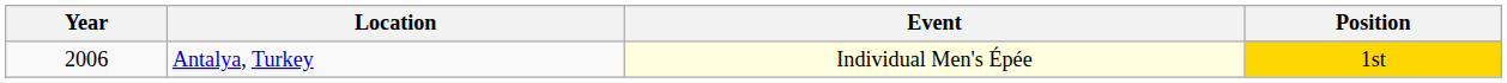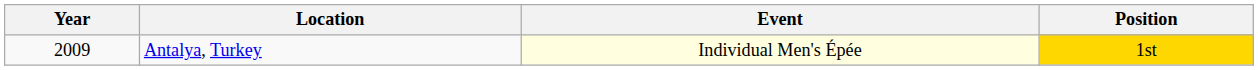 <table class="wikitable" width="50%" style="font-size:90%; text-align:center;">
 <tr>
 <th>Year</th>
 <th>Location</th>
 <th>Event</th>
 <th>Position</th>
 </tr>
 <tr>
-<td>2006</td>
+<td>2009</td>
 <td rowspan="1" align="left"> <a href='#'>Antalya</a>, <a href='#'>Turkey</a></td>
 <td style="background: lightyellow;">Individual Men's Épée</td>
 <td bgcolor="gold">1st</td>
 </tr>
 </table>
